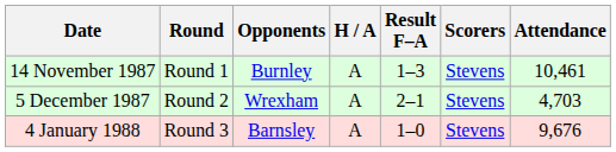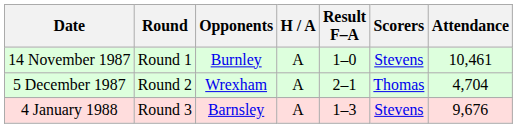 <table class="wikitable" style="text-align:center">
 <tr>
 <th>Date</th>
 <th>Round</th>
 <th>Opponents</th>
 <th>H / A</th>
 <th>Result<br>F–A</th>
 <th>Scorers</th>
 <th>Attendance</th>
 </tr>
 <tr bgcolor="#ddffdd">
 <td>14 November 1987</td>
 <td>Round 1</td>
 <td><a href='#'>Burnley</a></td>
 <td>A</td>
-<td>1–3</td>
+<td>1–0</td>
 <td><a href='#'>Stevens</a></td>
 <td>10,461</td>
 </tr>
 <tr bgcolor="#ddffdd">
 <td>5 December 1987</td>
 <td>Round 2</td>
 <td><a href='#'>Wrexham</a></td>
 <td>A</td>
 <td>2–1</td>
-<td><a href='#'>Stevens</a></td>
-<td>4,703</td>
+<td><a href='#'>Thomas</a></td>
+<td>4,704</td>
 </tr>
 <tr bgcolor="#ffdddd">
 <td>4 January 1988</td>
 <td>Round 3</td>
 <td><a href='#'>Barnsley</a></td>
 <td>A</td>
-<td>1–0</td>
+<td>1–3</td>
 <td><a href='#'>Stevens</a></td>
 <td>9,676</td>
 </tr>
 </table>
